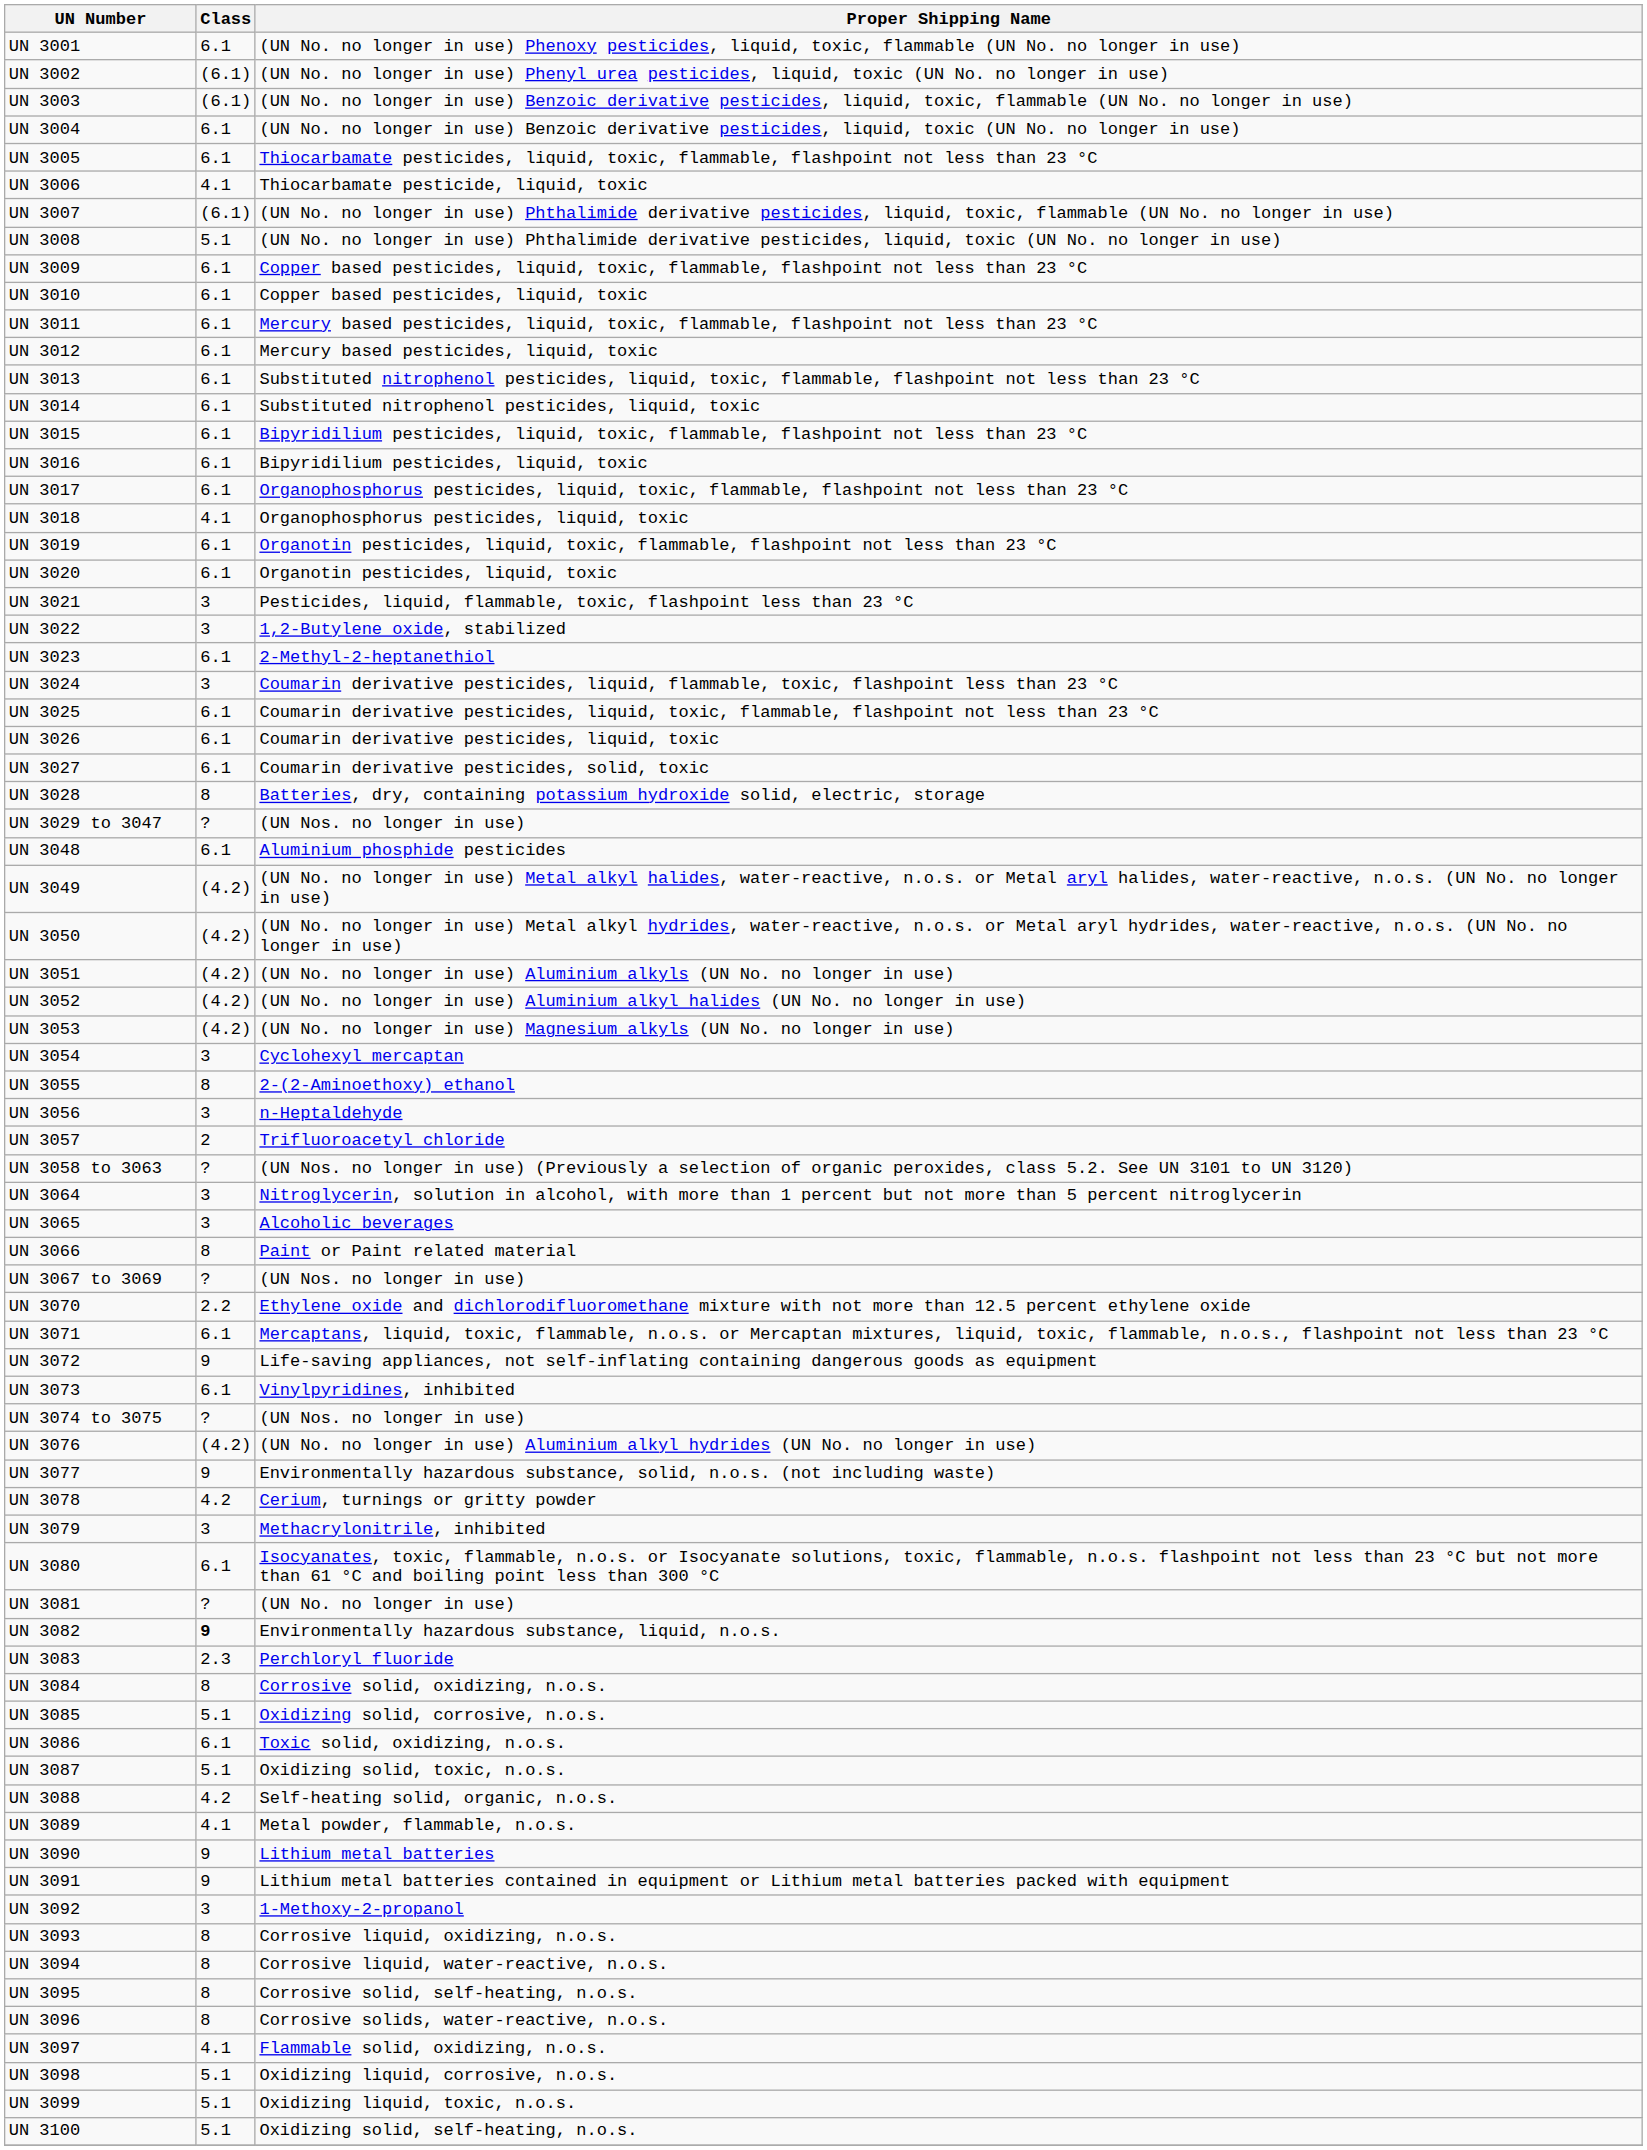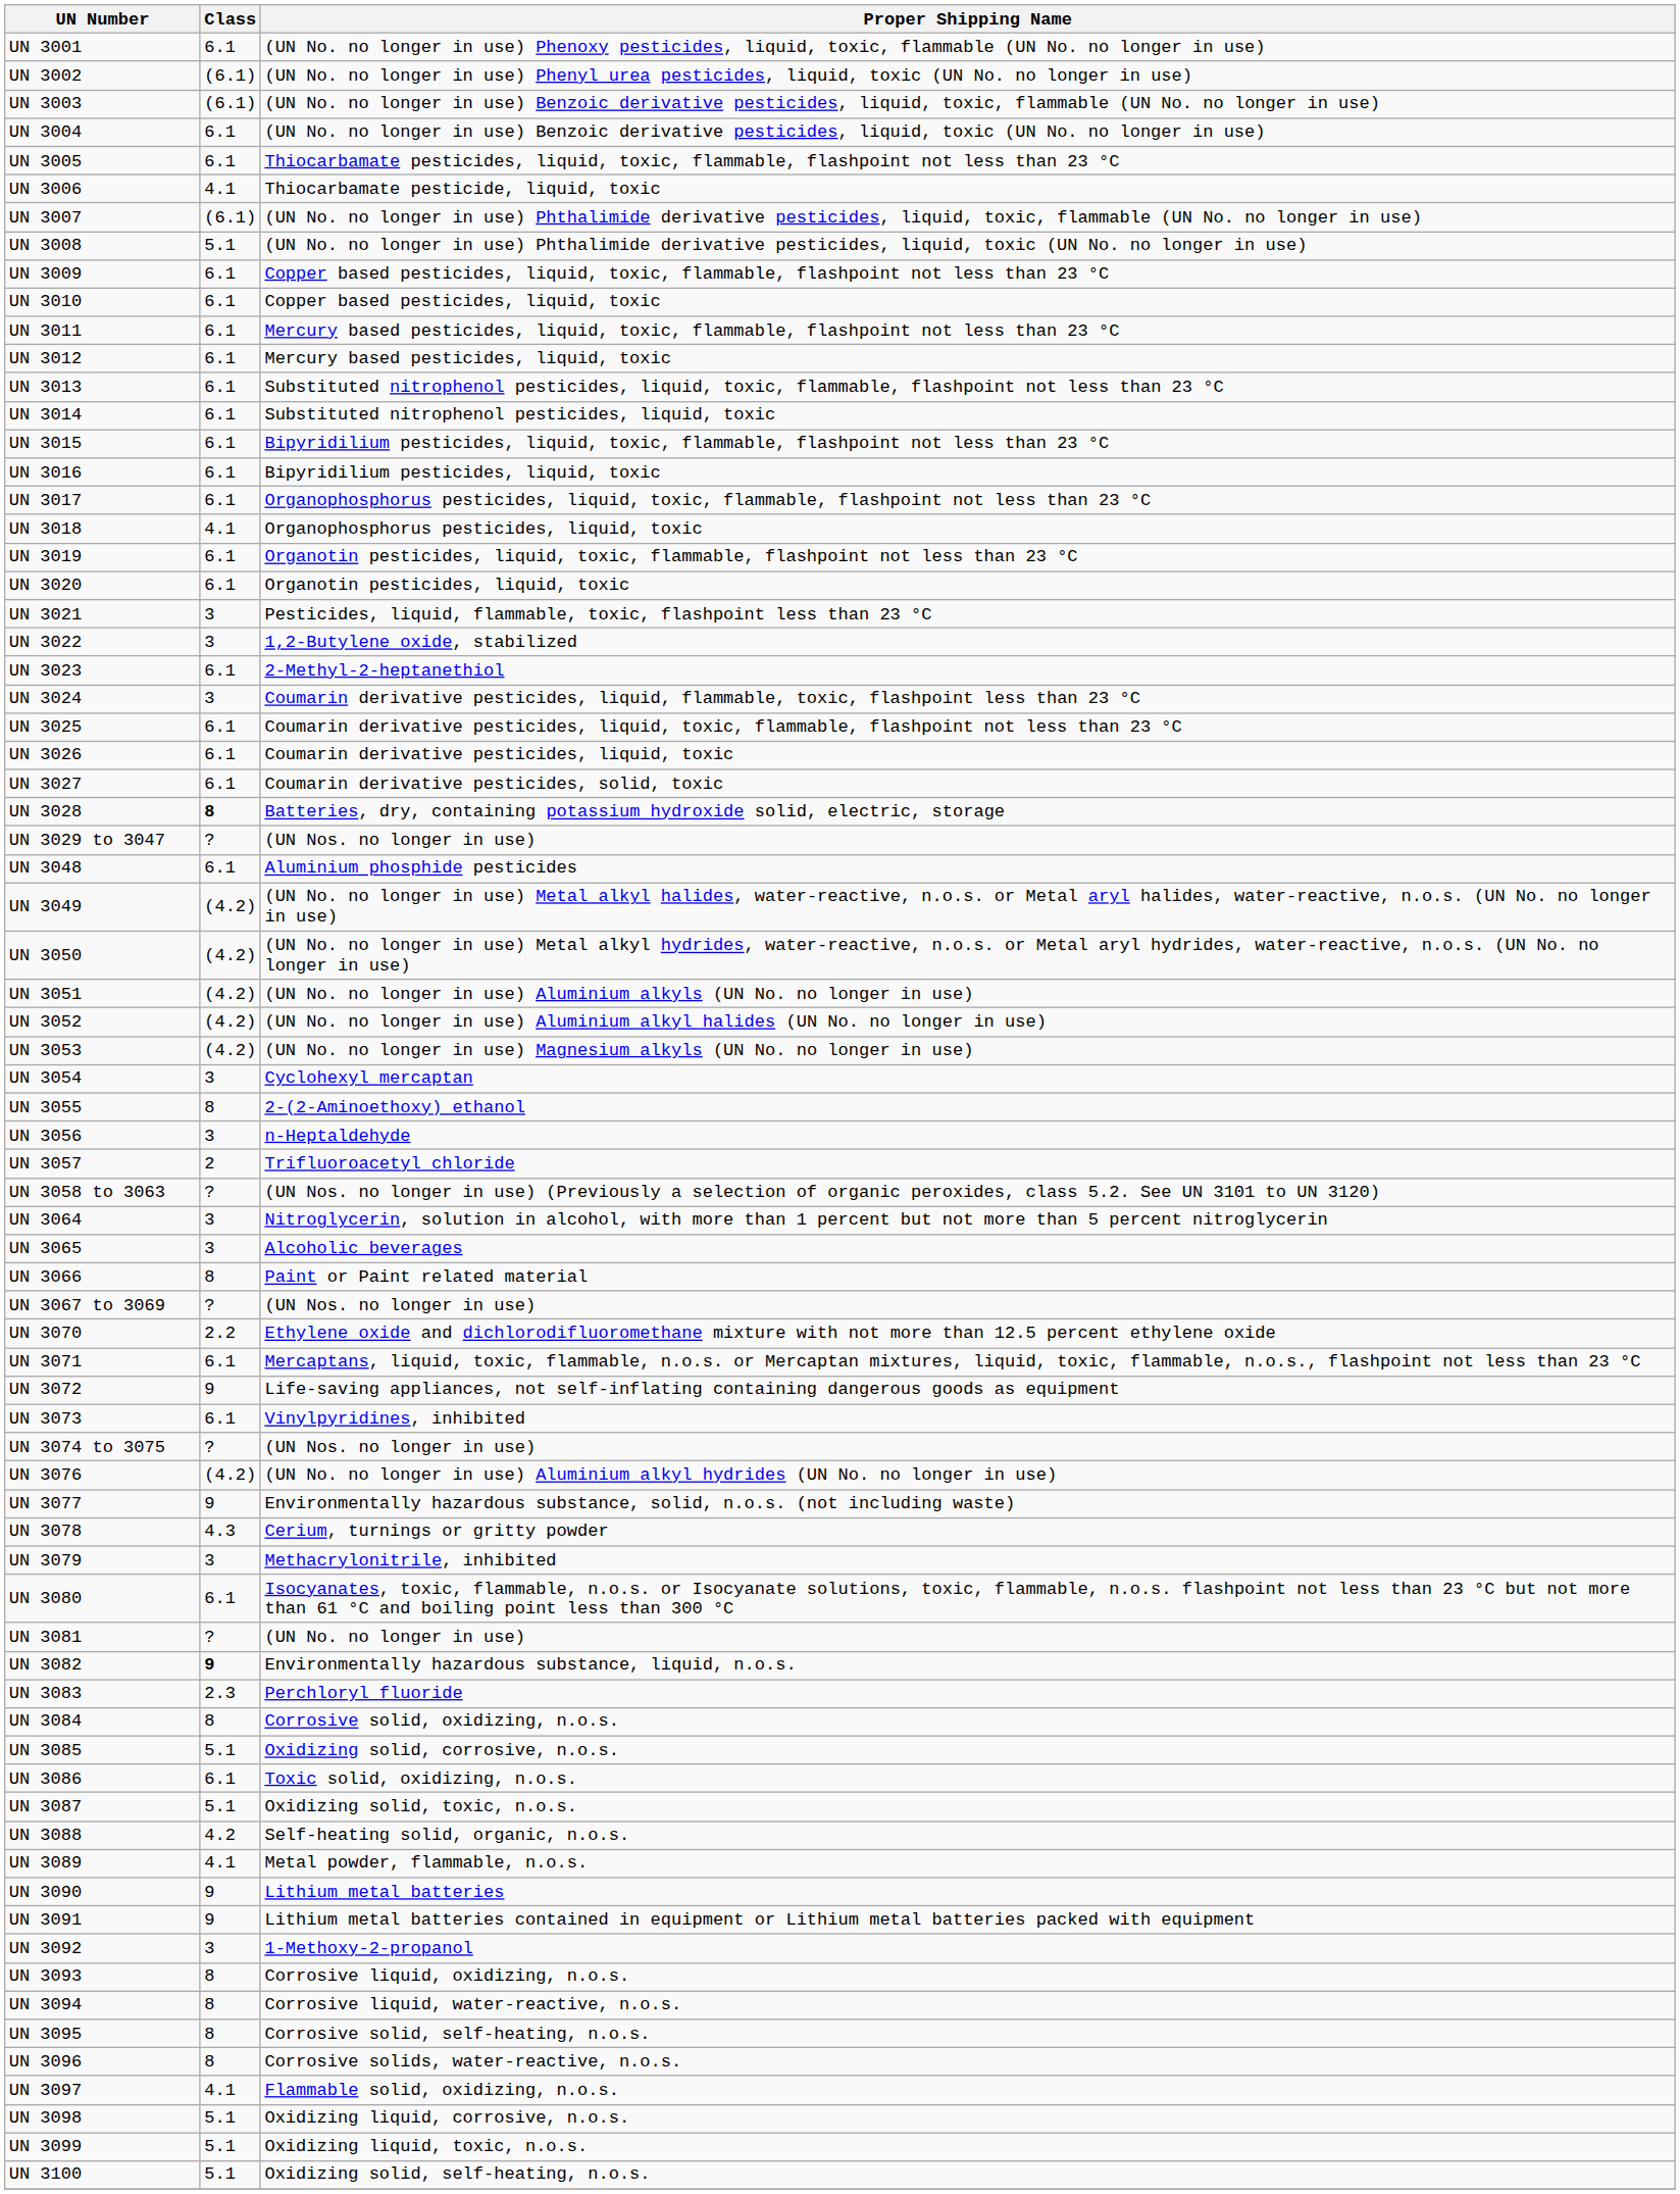 <table class="wikitable">
 <tr>
 <th width="140px">UN Number</th>
 <th>Class</th>
 <th>Proper Shipping Name</th>
 </tr>
 <tr>
 <td>UN 3001</td>
 <td>6.1</td>
 <td>(UN No. no longer in use) <a href='#'>Phenoxy</a> <a href='#'>pesticides</a>, liquid, toxic, flammable (UN No. no longer in use)</td>
 </tr>
 <tr>
 <td>UN 3002</td>
 <td>(6.1)</td>
 <td>(UN No. no longer in use) <a href='#'>Phenyl urea</a> <a href='#'>pesticides</a>, liquid, toxic (UN No. no longer in use)</td>
 </tr>
 <tr>
 <td>UN 3003</td>
 <td>(6.1)</td>
 <td>(UN No. no longer in use) <a href='#'>Benzoic derivative</a> <a href='#'>pesticides</a>, liquid, toxic, flammable (UN No. no longer in use)</td>
 </tr>
 <tr>
 <td>UN 3004</td>
 <td>6.1</td>
 <td>(UN No. no longer in use) Benzoic derivative <a href='#'>pesticides</a>, liquid, toxic (UN No. no longer in use)</td>
 </tr>
 <tr>
 <td>UN 3005</td>
 <td>6.1</td>
 <td><a href='#'>Thiocarbamate</a> pesticides, liquid, toxic, flammable, flashpoint not less than 23 °C</td>
 </tr>
 <tr>
 <td>UN 3006</td>
 <td>4.1</td>
 <td>Thiocarbamate pesticide, liquid, toxic</td>
 </tr>
 <tr>
 <td>UN 3007</td>
 <td>(6.1)</td>
 <td>(UN No. no longer in use) <a href='#'>Phthalimide</a> derivative <a href='#'>pesticides</a>, liquid, toxic, flammable (UN No. no longer in use)</td>
 </tr>
 <tr>
 <td>UN 3008</td>
 <td>5.1</td>
 <td>(UN No. no longer in use) Phthalimide derivative pesticides, liquid, toxic (UN No. no longer in use)</td>
 </tr>
 <tr>
 <td>UN 3009</td>
 <td>6.1</td>
 <td><a href='#'>Copper</a> based pesticides, liquid, toxic, flammable, flashpoint not less than 23 °C</td>
 </tr>
 <tr>
 <td>UN 3010</td>
 <td>6.1</td>
 <td>Copper based pesticides, liquid, toxic</td>
 </tr>
 <tr>
 <td>UN 3011</td>
 <td>6.1</td>
 <td><a href='#'>Mercury</a> based pesticides, liquid, toxic, flammable, flashpoint not less than 23 °C</td>
 </tr>
 <tr>
 <td>UN 3012</td>
 <td>6.1</td>
 <td>Mercury based pesticides, liquid, toxic</td>
 </tr>
 <tr>
 <td>UN 3013</td>
 <td>6.1</td>
 <td>Substituted <a href='#'>nitrophenol</a> pesticides, liquid, toxic, flammable, flashpoint not less than 23 °C</td>
 </tr>
 <tr>
 <td>UN 3014</td>
 <td>6.1</td>
 <td>Substituted nitrophenol pesticides, liquid, toxic</td>
 </tr>
 <tr>
 <td>UN 3015</td>
 <td>6.1</td>
 <td><a href='#'>Bipyridilium</a> pesticides, liquid, toxic, flammable, flashpoint not less than 23 °C</td>
 </tr>
 <tr>
 <td>UN 3016</td>
 <td>6.1</td>
 <td>Bipyridilium pesticides, liquid, toxic</td>
 </tr>
 <tr>
 <td>UN 3017</td>
 <td>6.1</td>
 <td><a href='#'>Organophosphorus</a> pesticides, liquid, toxic, flammable, flashpoint not less than 23 °C</td>
 </tr>
 <tr>
 <td>UN 3018</td>
 <td>4.1</td>
 <td>Organophosphorus pesticides, liquid, toxic</td>
 </tr>
 <tr>
 <td>UN 3019</td>
 <td>6.1</td>
 <td><a href='#'>Organotin</a> pesticides, liquid, toxic, flammable, flashpoint not less than 23 °C</td>
 </tr>
 <tr>
 <td>UN 3020</td>
 <td>6.1</td>
 <td>Organotin pesticides, liquid, toxic</td>
 </tr>
 <tr>
 <td>UN 3021</td>
 <td>3</td>
 <td>Pesticides, liquid, flammable, toxic, flashpoint less than 23 °C</td>
 </tr>
 <tr>
 <td>UN 3022</td>
 <td>3</td>
 <td><a href='#'>1,2-Butylene oxide</a>, stabilized</td>
 </tr>
 <tr>
 <td>UN 3023</td>
 <td>6.1</td>
 <td><a href='#'>2-Methyl-2-heptanethiol</a></td>
 </tr>
 <tr>
 <td>UN 3024</td>
 <td>3</td>
 <td><a href='#'>Coumarin</a> derivative pesticides, liquid, flammable, toxic, flashpoint less than 23 °C</td>
 </tr>
 <tr>
 <td>UN 3025</td>
 <td>6.1</td>
 <td>Coumarin derivative pesticides, liquid, toxic, flammable, flashpoint not less than 23 °C</td>
 </tr>
 <tr>
 <td>UN 3026</td>
 <td>6.1</td>
 <td>Coumarin derivative pesticides, liquid, toxic</td>
 </tr>
 <tr>
 <td>UN 3027</td>
 <td>6.1</td>
 <td>Coumarin derivative pesticides, solid, toxic</td>
 </tr>
 <tr>
 <td>UN 3028</td>
-<td>8</td>
+<td><strong>8</strong></td>
 <td><a href='#'>Batteries</a>, dry, containing <a href='#'>potassium hydroxide</a> solid, electric, storage</td>
 </tr>
 <tr>
 <td>UN 3029 to 3047</td>
 <td>?</td>
 <td>(UN Nos. no longer in use)</td>
 </tr>
 <tr>
 <td>UN 3048</td>
 <td>6.1</td>
 <td><a href='#'>Aluminium phosphide</a> pesticides</td>
 </tr>
 <tr>
 <td>UN 3049</td>
 <td>(4.2)</td>
 <td>(UN No. no longer in use) <a href='#'>Metal alkyl</a> <a href='#'>halides</a>, water-reactive, n.o.s. or Metal <a href='#'>aryl</a> halides, water-reactive, n.o.s. (UN No. no longer in use)</td>
 </tr>
 <tr>
 <td>UN 3050</td>
 <td>(4.2)</td>
 <td>(UN No. no longer in use) Metal alkyl <a href='#'>hydrides</a>, water-reactive, n.o.s. or Metal aryl hydrides, water-reactive, n.o.s. (UN No. no longer in use)</td>
 </tr>
 <tr>
 <td>UN 3051</td>
 <td>(4.2)</td>
 <td>(UN No. no longer in use) <a href='#'>Aluminium alkyls</a> (UN No. no longer in use)</td>
 </tr>
 <tr>
 <td>UN 3052</td>
 <td>(4.2)</td>
 <td>(UN No. no longer in use) <a href='#'>Aluminium alkyl halides</a> (UN No. no longer in use)</td>
 </tr>
 <tr>
 <td>UN 3053</td>
 <td>(4.2)</td>
 <td>(UN No. no longer in use) <a href='#'>Magnesium alkyls</a> (UN No. no longer in use)</td>
 </tr>
 <tr>
 <td>UN 3054</td>
 <td>3</td>
 <td><a href='#'>Cyclohexyl mercaptan</a></td>
 </tr>
 <tr>
 <td>UN 3055</td>
 <td>8</td>
 <td><a href='#'>2-(2-Aminoethoxy) ethanol</a></td>
 </tr>
 <tr>
 <td>UN 3056</td>
 <td>3</td>
 <td><a href='#'>n-Heptaldehyde</a></td>
 </tr>
 <tr>
 <td>UN 3057</td>
 <td>2</td>
 <td><a href='#'>Trifluoroacetyl chloride</a></td>
 </tr>
 <tr>
 <td>UN 3058 to 3063</td>
 <td>?</td>
 <td>(UN Nos. no longer in use) (Previously a selection of organic peroxides, class 5.2. See UN 3101 to UN 3120)</td>
 </tr>
 <tr>
 <td>UN 3064</td>
 <td>3</td>
 <td><a href='#'>Nitroglycerin</a>, solution in alcohol, with more than 1 percent but not more than 5 percent nitroglycerin</td>
 </tr>
 <tr>
 <td>UN 3065</td>
 <td>3</td>
 <td><a href='#'>Alcoholic beverages</a></td>
 </tr>
 <tr>
 <td>UN 3066</td>
 <td>8</td>
 <td><a href='#'>Paint</a> or Paint related material</td>
 </tr>
 <tr>
 <td>UN 3067 to 3069</td>
 <td>?</td>
 <td>(UN Nos. no longer in use)</td>
 </tr>
 <tr>
 <td>UN 3070</td>
 <td>2.2</td>
 <td><a href='#'>Ethylene oxide</a> and <a href='#'>dichlorodifluoromethane</a> mixture with not more than 12.5 percent ethylene oxide</td>
 </tr>
 <tr>
 <td>UN 3071</td>
 <td>6.1</td>
 <td><a href='#'>Mercaptans</a>, liquid, toxic, flammable, n.o.s. or Mercaptan mixtures, liquid, toxic, flammable, n.o.s., flashpoint not less than 23 °C</td>
 </tr>
 <tr>
 <td>UN 3072</td>
 <td>9</td>
 <td>Life-saving appliances, not self-inflating containing dangerous goods as equipment</td>
 </tr>
 <tr>
 <td>UN 3073</td>
 <td>6.1</td>
 <td><a href='#'>Vinylpyridines</a>, inhibited</td>
 </tr>
 <tr>
 <td>UN 3074 to 3075</td>
 <td>?</td>
 <td>(UN Nos. no longer in use)</td>
 </tr>
 <tr>
 <td>UN 3076</td>
 <td>(4.2)</td>
 <td>(UN No. no longer in use) <a href='#'>Aluminium alkyl hydrides</a> (UN No. no longer in use)</td>
 </tr>
 <tr>
 <td>UN 3077</td>
 <td>9</td>
 <td>Environmentally hazardous substance, solid, n.o.s. (not including waste)</td>
 </tr>
 <tr>
 <td>UN 3078</td>
-<td>4.2</td>
+<td>4.3</td>
 <td><a href='#'>Cerium</a>, turnings or gritty powder</td>
 </tr>
 <tr>
 <td>UN 3079</td>
 <td>3</td>
 <td><a href='#'>Methacrylonitrile</a>, inhibited</td>
 </tr>
 <tr>
 <td>UN 3080</td>
 <td>6.1</td>
 <td><a href='#'>Isocyanates</a>, toxic, flammable, n.o.s. or Isocyanate solutions, toxic, flammable, n.o.s. flashpoint not less than 23 °C but not more than 61 °C and boiling point less than 300 °C</td>
 </tr>
 <tr>
 <td>UN 3081</td>
 <td>?</td>
 <td>(UN No. no longer in use)</td>
 </tr>
 <tr>
 <td>UN 3082</td>
 <td><strong>9</strong></td>
 <td>Environmentally hazardous substance, liquid, n.o.s.</td>
 </tr>
 <tr>
 <td>UN 3083</td>
 <td>2.3</td>
 <td><a href='#'>Perchloryl fluoride</a></td>
 </tr>
 <tr>
 <td>UN 3084</td>
 <td>8</td>
 <td><a href='#'>Corrosive</a> solid, oxidizing, n.o.s.</td>
 </tr>
 <tr>
 <td>UN 3085</td>
 <td>5.1</td>
 <td><a href='#'>Oxidizing</a> solid, corrosive, n.o.s.</td>
 </tr>
 <tr>
 <td>UN 3086</td>
 <td>6.1</td>
 <td><a href='#'>Toxic</a> solid, oxidizing, n.o.s.</td>
 </tr>
 <tr>
 <td>UN 3087</td>
 <td>5.1</td>
 <td>Oxidizing solid, toxic, n.o.s.</td>
 </tr>
 <tr>
 <td>UN 3088</td>
 <td>4.2</td>
 <td>Self-heating solid, organic, n.o.s.</td>
 </tr>
 <tr>
 <td>UN 3089</td>
 <td>4.1</td>
 <td>Metal powder, flammable, n.o.s.</td>
 </tr>
 <tr>
 <td>UN 3090</td>
 <td>9</td>
 <td><a href='#'>Lithium metal batteries</a></td>
 </tr>
 <tr>
 <td>UN 3091</td>
 <td>9</td>
 <td>Lithium metal batteries contained in equipment or Lithium metal batteries packed with equipment</td>
 </tr>
 <tr>
 <td>UN 3092</td>
 <td>3</td>
 <td><a href='#'>1-Methoxy-2-propanol</a></td>
 </tr>
 <tr>
 <td>UN 3093</td>
 <td>8</td>
 <td>Corrosive liquid, oxidizing, n.o.s.</td>
 </tr>
 <tr>
 <td>UN 3094</td>
 <td>8</td>
 <td>Corrosive liquid, water-reactive, n.o.s.</td>
 </tr>
 <tr>
 <td>UN 3095</td>
 <td>8</td>
 <td>Corrosive solid, self-heating, n.o.s.</td>
 </tr>
 <tr>
 <td>UN 3096</td>
 <td>8</td>
 <td>Corrosive solids, water-reactive, n.o.s.</td>
 </tr>
 <tr>
 <td>UN 3097</td>
 <td>4.1</td>
 <td><a href='#'>Flammable</a> solid, oxidizing, n.o.s.</td>
 </tr>
 <tr>
 <td>UN 3098</td>
 <td>5.1</td>
 <td>Oxidizing liquid, corrosive, n.o.s.</td>
 </tr>
 <tr>
 <td>UN 3099</td>
 <td>5.1</td>
 <td>Oxidizing liquid, toxic, n.o.s.</td>
 </tr>
 <tr>
 <td>UN 3100</td>
 <td>5.1</td>
 <td>Oxidizing solid, self-heating, n.o.s.</td>
 </tr>
 <tr>
 </tr>
 </table>
